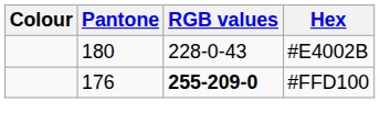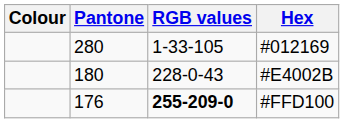 <table class="wikitable">
 <tr>
 <th>Colour</th>
 <th><a href='#'>Pantone</a></th>
 <th><a href='#'>RGB values</a></th>
 <th><a href='#'>Hex</a></th>
+</tr>
+<tr>
+<td nowrap></td>
+<td>280</td>
+<td>1-33-105</td>
+<td>#012169</td>
 </tr>
 <tr>
 <td nowrap></td>
 <td>180</td>
 <td>228-0-43</td>
 <td>#E4002B</td>
 </tr>
 <tr>
 <td nowrap></td>
 <td>176</td>
 <td><strong>255-209-0</strong></td>
 <td>#FFD100</td>
 </tr>
 </table>
